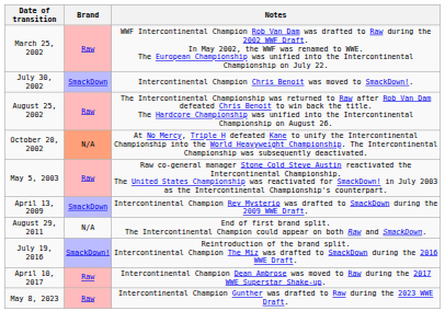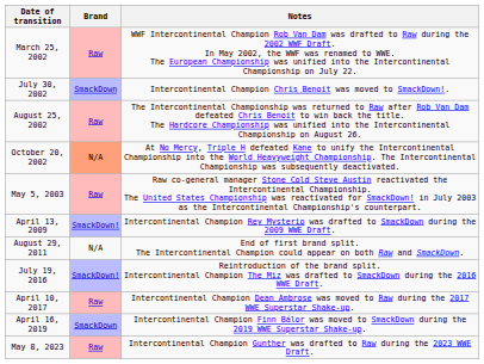 <table class="wikitable" style="font-size:85%; text-align:center; width:75%;">
 <tr>
 <th>Date of transition</th>
 <th>Brand</th>
 <th>Notes</th>
 </tr>
 <tr>
 <td>March 25, 2002</td>
 <td style="background-color:#fbb;"><a href='#'>Raw</a></td>
 <td>WWF Intercontinental Champion <a href='#'>Rob Van Dam</a> was drafted to <a href='#'>Raw</a> during the <a href='#'>2002 WWF Draft</a>.<br>In May 2002, the WWF was renamed to WWE.<br>The <a href='#'>European Championship</a> was unified into the Intercontinental Championship on July 22.</td>
 </tr>
 <tr>
 <td>July 30, 2002</td>
 <td style="background-color:#bbf;"><a href='#'>SmackDown</a></td>
 <td>Intercontinental Champion <a href='#'>Chris Benoit</a> was moved to <a href='#'>SmackDown!</a>.</td>
 </tr>
 <tr>
 <td>August 25, 2002</td>
 <td style="background-color:#fbb;"><a href='#'>Raw</a></td>
 <td>The Intercontinental Championship was returned to <a href='#'>Raw</a> after <a href='#'>Rob Van Dam</a> defeated <a href='#'>Chris Benoit</a> to win back the title.<br>The <a href='#'>Hardcore Championship</a> was unified into the Intercontinental Championship on August 26.</td>
 </tr>
 <tr>
 <td>October 20, 2002</td>
 <td style="background: lightsalmon;">N/A</td>
 <td>At <a href='#'>No Mercy</a>, <a href='#'>Triple H</a> defeated <a href='#'>Kane</a> to unify the Intercontinental Championship into the <a href='#'>World Heavyweight Championship</a>. The Intercontinental Championship was subsequently deactivated.</td>
 </tr>
 <tr>
 <td>May 5, 2003</td>
 <td style="background-color:#fbb;"><a href='#'>Raw</a></td>
 <td>Raw co-general manager <a href='#'>Stone Cold Steve Austin</a> reactivated the Intercontinental Championship.<br>The <a href='#'>United States Championship</a> was reactivated for <a href='#'>SmackDown!</a> in July 2003 as the Intercontinental Championship's counterpart.</td>
 </tr>
 <tr>
 <td>April 13, 2009</td>
-<td style="background-color:#bbf;"><a href='#'>SmackDown</a></td>
+<td style="background-color:#bbf;"><a href='#'>SmackDown!</a></td>
 <td>Intercontinental Champion <a href='#'>Rey Mysterio</a> was drafted to <a href='#'>SmackDown</a> during the <a href='#'>2009 WWE Draft</a>.</td>
 </tr>
 <tr>
 <td>August 29, 2011</td>
 <td>N/A</td>
 <td>End of first brand split.<br>The Intercontinental Champion could appear on both <em><a href='#'>Raw</a></em> and <em><a href='#'>SmackDown</a></em>.</td>
 </tr>
 <tr>
 <td>July 19, 2016</td>
 <td style="background-color:#bbf;"><a href='#'>SmackDown!</a></td>
 <td>Reintroduction of the brand split.<br>Intercontinental Champion <a href='#'>The Miz</a> was drafted to <a href='#'>SmackDown</a> during the <a href='#'>2016 WWE Draft</a>.</td>
 </tr>
 <tr>
 <td>April 10, 2017</td>
 <td style="background-color:#fbb;"><a href='#'>Raw</a></td>
 <td>Intercontinental Champion <a href='#'>Dean Ambrose</a> was moved to <a href='#'>Raw</a> during the <a href='#'>2017 WWE Superstar Shake-up</a>.</td>
 </tr>
 <tr>
+<td>April 16, 2019</td>
+<td style="background-color:#bbf;"><a href='#'>SmackDown</a></td>
+<td>Intercontinental Champion <a href='#'>Finn Bálor</a> was moved to <a href='#'>SmackDown</a> during the <a href='#'>2019 WWE Superstar Shake-up</a>.</td>
+</tr>
+<tr>
 <td>May 8, 2023</td>
 <td style="background-color:#fbb;"><a href='#'>Raw</a></td>
 <td>Intercontinental Champion <a href='#'>Gunther</a> was drafted to <a href='#'>Raw</a> during the <a href='#'>2023 WWE Draft</a>.</td>
 </tr>
 </table>
